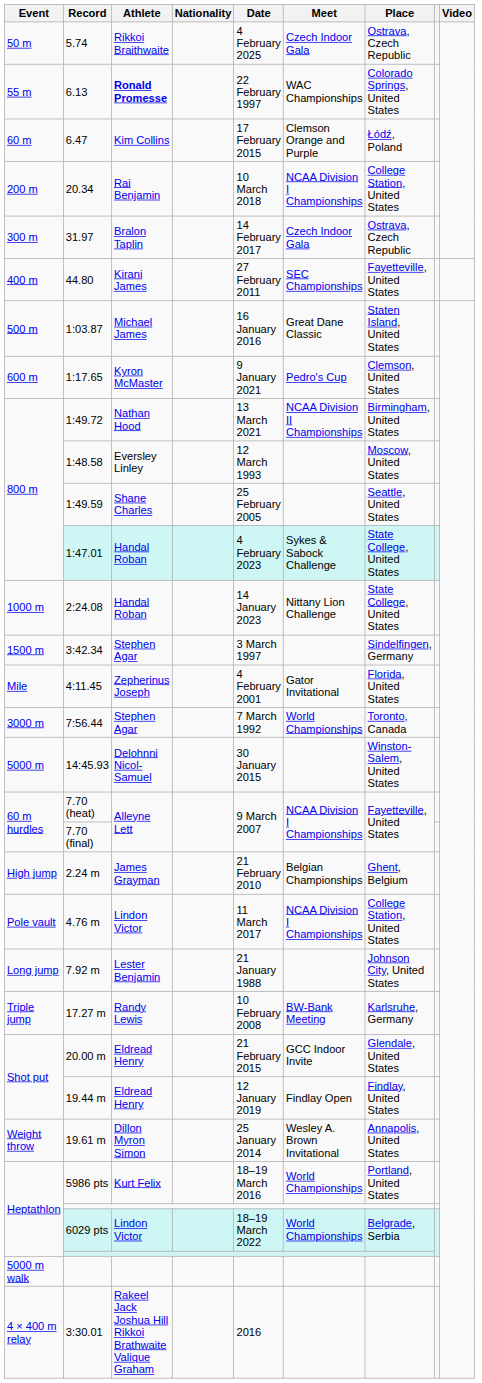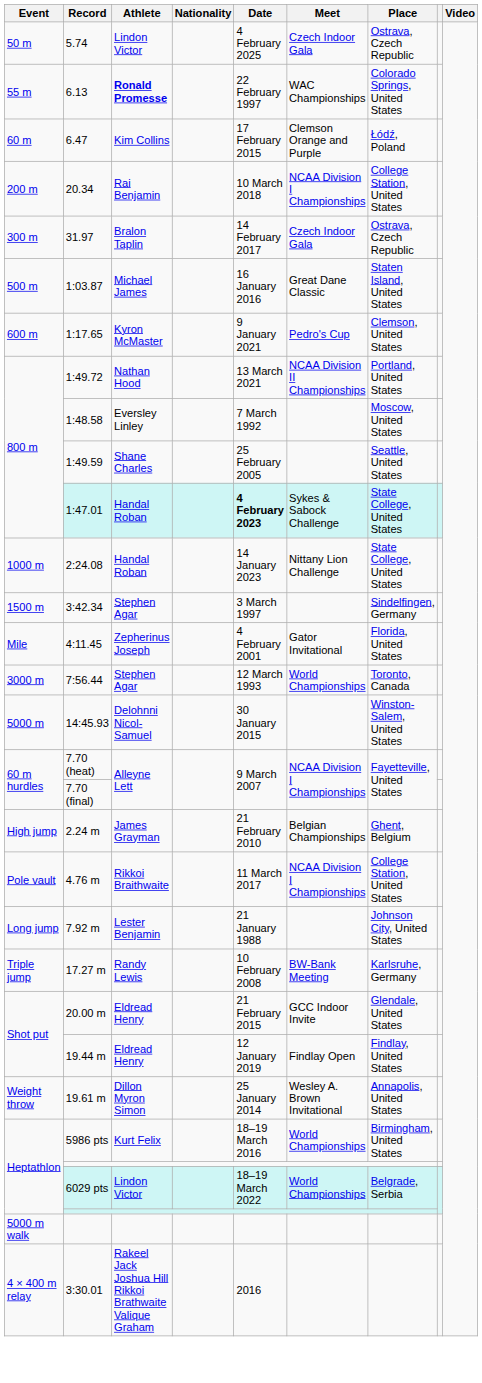 <table class="wikitable" style="font-size:95%; width: 95%;">
 <tr>
 <th>Event</th>
 <th>Record</th>
 <th>Athlete</th>
 <th>Nationality</th>
 <th>Date</th>
 <th>Meet</th>
 <th>Place</th>
 <th></th>
 <th>Video</th>
 </tr>
 <tr>
 <td><a href='#'>50 m</a></td>
 <td>5.74</td>
-<td><a href='#'>Rikkoi Braithwaite</a></td>
+<td><a href='#'>Lindon Victor</a></td>
 <td></td>
 <td>4 February 2025</td>
 <td><a href='#'>Czech Indoor Gala</a></td>
 <td><a href='#'>Ostrava</a>, Czech Republic</td>
 <td></td>
 </tr>
 <tr>
 <td><a href='#'>55 m</a></td>
 <td>6.13 </td>
 <td><strong><a href='#'>Ronald Promesse</a></strong></td>
 <td></td>
 <td>22 February 1997</td>
 <td>WAC Championships</td>
 <td><a href='#'>Colorado Springs</a>, United States</td>
 <td></td>
 </tr>
 <tr>
 <td><a href='#'>60 m</a></td>
 <td>6.47</td>
 <td><a href='#'>Kim Collins</a></td>
 <td></td>
 <td>17 February 2015</td>
 <td>Clemson Orange and Purple</td>
 <td><a href='#'>Łódź</a>, Poland</td>
 <td></td>
 </tr>
 <tr>
 <td><a href='#'>200 m</a></td>
 <td>20.34</td>
 <td><a href='#'>Rai Benjamin</a></td>
 <td></td>
 <td>10 March 2018</td>
 <td><a href='#'>NCAA Division I Championships</a></td>
 <td><a href='#'>College Station</a>, United States</td>
 <td></td>
 </tr>
 <tr>
 <td><a href='#'>300 m</a></td>
 <td>31.97</td>
 <td><a href='#'>Bralon Taplin</a></td>
 <td></td>
 <td>14 February 2017</td>
 <td><a href='#'>Czech Indoor Gala</a></td>
 <td><a href='#'>Ostrava</a>, Czech Republic</td>
 <td></td>
 </tr>
 <tr>
-<td><a href='#'>400 m</a></td>
-<td>44.80</td>
-<td><a href='#'>Kirani James</a></td>
-<td></td>
-<td>27 February 2011</td>
-<td><a href='#'>SEC Championships</a></td>
-<td><a href='#'>Fayetteville</a>, United States</td>
-<td></td>
-<td></td>
-</tr>
-<tr>
 <td><a href='#'>500 m</a></td>
 <td>1:03.87</td>
 <td><a href='#'>Michael James</a></td>
 <td></td>
 <td>16 January 2016</td>
 <td>Great Dane Classic</td>
 <td><a href='#'>Staten Island</a>, United States</td>
 <td></td>
 </tr>
 <tr>
 <td><a href='#'>600 m</a></td>
 <td>1:17.65</td>
 <td><a href='#'>Kyron McMaster</a></td>
 <td></td>
 <td>9 January 2021</td>
 <td><a href='#'>Pedro's Cup</a></td>
 <td><a href='#'>Clemson</a>, United States</td>
 <td></td>
 </tr>
 <tr>
 <td rowspan=4><a href='#'>800 m</a></td>
 <td>1:49.72</td>
 <td><a href='#'>Nathan Hood</a></td>
 <td></td>
 <td>13 March 2021</td>
 <td><a href='#'>NCAA Division II Championships</a></td>
-<td><a href='#'>Birmingham</a>, United States</td>
+<td><a href='#'>Portland</a>, United States</td>
 <td></td>
 </tr>
 <tr>
 <td>1:48.58 </td>
 <td>Eversley Linley</td>
 <td></td>
-<td>12 March 1993</td>
+<td>7 March 1992</td>
 <td></td>
 <td><a href='#'>Moscow</a>, United States</td>
 <td></td>
 </tr>
 <tr>
 <td>1:49.59 </td>
 <td><a href='#'>Shane Charles</a></td>
 <td></td>
 <td>25 February 2005</td>
 <td></td>
 <td><a href='#'>Seattle</a>, United States</td>
 <td></td>
 </tr>
 <tr style="background:#cef6f5;">
 <td>1:47.01</td>
 <td><a href='#'>Handal Roban</a></td>
 <td></td>
-<td>4 February 2023</td>
+<td><strong>4 February 2023</strong></td>
 <td>Sykes & Sabock Challenge</td>
 <td><a href='#'>State College</a>, United States</td>
 <td></td>
 </tr>
 <tr>
 <td><a href='#'>1000 m</a></td>
 <td>2:24.08</td>
 <td><a href='#'>Handal Roban</a></td>
 <td></td>
 <td>14 January 2023</td>
 <td>Nittany Lion Challenge</td>
 <td><a href='#'>State College</a>, United States</td>
 <td></td>
 </tr>
 <tr>
 <td><a href='#'>1500 m</a></td>
 <td>3:42.34</td>
 <td><a href='#'>Stephen Agar</a></td>
 <td></td>
 <td>3 March 1997</td>
 <td></td>
 <td><a href='#'>Sindelfingen</a>, Germany</td>
 <td></td>
 </tr>
 <tr>
 <td><a href='#'>Mile</a></td>
 <td>4:11.45</td>
 <td><a href='#'>Zepherinus Joseph</a></td>
 <td></td>
 <td>4 February 2001</td>
 <td>Gator Invitational</td>
 <td><a href='#'>Florida</a>, United States</td>
 <td></td>
 </tr>
 <tr>
 <td><a href='#'>3000 m</a></td>
 <td>7:56.44</td>
 <td><a href='#'>Stephen Agar</a></td>
 <td></td>
-<td>7 March 1992</td>
+<td>12 March 1993</td>
 <td><a href='#'>World Championships</a></td>
 <td><a href='#'>Toronto</a>, Canada</td>
 <td></td>
 </tr>
 <tr>
 <td><a href='#'>5000 m</a></td>
 <td>14:45.93</td>
 <td><a href='#'>Delohnni Nicol-Samuel</a></td>
 <td></td>
 <td>30 January 2015</td>
 <td></td>
 <td><a href='#'>Winston-Salem</a>, United States</td>
 <td></td>
 </tr>
 <tr>
 <td rowspan=2><a href='#'>60 m hurdles</a></td>
 <td>7.70 (heat)</td>
 <td rowspan=2><a href='#'>Alleyne Lett</a></td>
 <td rowspan=2></td>
 <td rowspan=2>9 March 2007</td>
 <td rowspan=2><a href='#'>NCAA Division I Championships</a></td>
 <td rowspan=2><a href='#'>Fayetteville</a>, United States</td>
 <td></td>
 </tr>
 <tr>
 <td>7.70 (final)</td>
 <td></td>
 </tr>
 <tr>
 <td><a href='#'>High jump</a></td>
 <td>2.24 m</td>
 <td><a href='#'>James Grayman</a></td>
 <td></td>
 <td>21 February 2010</td>
 <td>Belgian Championships</td>
 <td><a href='#'>Ghent</a>, Belgium</td>
 <td></td>
 </tr>
 <tr>
 <td><a href='#'>Pole vault</a></td>
 <td>4.76 m</td>
-<td><a href='#'>Lindon Victor</a></td>
+<td><a href='#'>Rikkoi Braithwaite</a></td>
 <td></td>
 <td>11 March 2017</td>
 <td><a href='#'>NCAA Division I Championships</a></td>
 <td><a href='#'>College Station</a>, United States</td>
 <td></td>
 </tr>
 <tr>
 <td><a href='#'>Long jump</a></td>
 <td>7.92 m</td>
 <td><a href='#'>Lester Benjamin</a></td>
 <td></td>
 <td>21 January 1988</td>
 <td></td>
 <td><a href='#'>Johnson City</a>, United States</td>
 <td></td>
 </tr>
 <tr>
 <td><a href='#'>Triple jump</a></td>
 <td>17.27 m</td>
 <td><a href='#'>Randy Lewis</a></td>
 <td></td>
 <td>10 February 2008</td>
 <td><a href='#'>BW-Bank Meeting</a></td>
 <td><a href='#'>Karlsruhe</a>, Germany</td>
 <td></td>
 </tr>
 <tr>
 <td rowspan=2><a href='#'>Shot put</a></td>
 <td>20.00 m  </td>
 <td><a href='#'>Eldread Henry</a></td>
 <td></td>
 <td>21 February 2015</td>
 <td>GCC Indoor Invite</td>
 <td><a href='#'>Glendale</a>, United States</td>
 <td></td>
 </tr>
 <tr>
 <td>19.44 m</td>
 <td><a href='#'>Eldread Henry</a></td>
 <td></td>
 <td>12 January 2019</td>
 <td>Findlay Open</td>
 <td><a href='#'>Findlay</a>, United States</td>
 <td></td>
 </tr>
 <tr>
 <td><a href='#'>Weight throw</a></td>
 <td>19.61 m</td>
 <td><a href='#'>Dillon Myron Simon</a></td>
 <td></td>
 <td>25 January 2014</td>
 <td>Wesley A. Brown Invitational</td>
 <td><a href='#'>Annapolis</a>, United States</td>
 <td></td>
 </tr>
 <tr>
 <td rowspan=4><a href='#'>Heptathlon</a></td>
 <td>5986 pts</td>
 <td><a href='#'>Kurt Felix</a></td>
 <td></td>
 <td>18–19 March 2016</td>
 <td><a href='#'>World Championships</a></td>
-<td><a href='#'>Portland</a>, United States</td>
+<td><a href='#'>Birmingham</a>, United States</td>
 <td></td>
 </tr>
 <tr>
 <td colspan=6></td>
 <td></td>
 </tr>
 <tr bgcolor=#CEF6F5>
 <td>6029 pts</td>
 <td><a href='#'>Lindon Victor</a></td>
 <td></td>
 <td>18–19 March 2022</td>
 <td><a href='#'>World Championships</a></td>
 <td><a href='#'>Belgrade</a>, Serbia</td>
 <td rowspan=2></td>
 </tr>
 <tr bgcolor=#CEF6F5>
 <td colspan=6></td>
 </tr>
 <tr>
 <td><a href='#'>5000 m walk</a></td>
 <td></td>
 <td></td>
 <td></td>
 <td></td>
 <td></td>
 <td></td>
 <td></td>
 </tr>
 <tr>
 <td><a href='#'>4 × 400 m relay</a></td>
 <td>3:30.01</td>
 <td><a href='#'>Rakeel Jack</a><br><a href='#'>Joshua Hill</a><br><a href='#'>Rikkoi Brathwaite</a><br><a href='#'>Valique Graham</a></td>
 <td></td>
 <td>2016</td>
 <td></td>
 <td></td>
 <td></td>
 </tr>
 </table>
